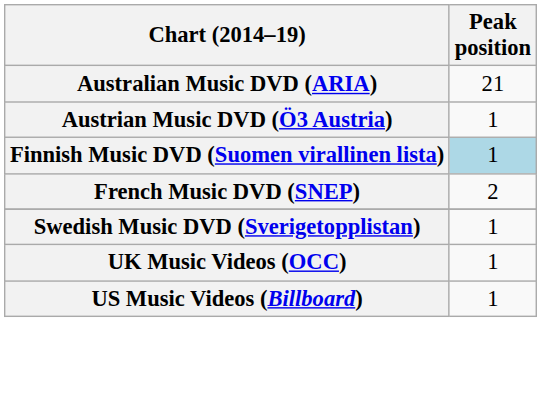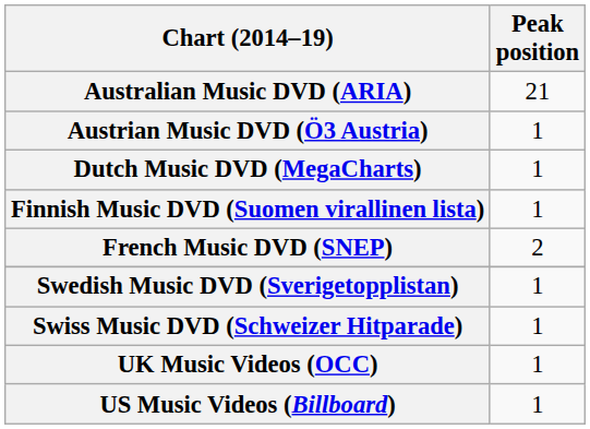 <table class="wikitable sortable plainrowheaders" style="text-align:center">
 <tr>
 <th scope="col">Chart (2014–19)</th>
 <th scope="col">Peak<br>position</th>
 </tr>
 <tr>
 <th scope="row">Australian Music DVD (<a href='#'>ARIA</a>)</th>
 <td>21</td>
 </tr>
 <tr>
 <th scope="row">Austrian Music DVD (<a href='#'>Ö3 Austria</a>)</th>
 <td>1</td>
 </tr>
 <tr>
+<th scope="row">Dutch Music DVD (<a href='#'>MegaCharts</a>)</th>
+<td>1</td>
+</tr>
+<tr>
 <th scope="row">Finnish Music DVD (<a href='#'>Suomen virallinen lista</a>)</th>
-<td style="background: lightblue;">1</td>
+<td>1</td>
 </tr>
 <tr>
 <th scope="row">French Music DVD (<a href='#'>SNEP</a>)</th>
 <td>2</td>
 </tr>
 <tr>
 </tr>
 <tr>
 </tr>
 <tr>
 <th scope="row">Swedish Music DVD (<a href='#'>Sverigetopplistan</a>)</th>
 <td>1</td>
 </tr>
 <tr>
+<th scope="row">Swiss Music DVD (<a href='#'>Schweizer Hitparade</a>)</th>
+<td>1</td>
+</tr>
+<tr>
 <th scope="row">UK Music Videos (<a href='#'>OCC</a>)</th>
 <td>1</td>
 </tr>
 <tr>
 <th scope="row">US Music Videos (<a href='#'><em>Billboard</em></a>)</th>
 <td>1</td>
 </tr>
 </table>
